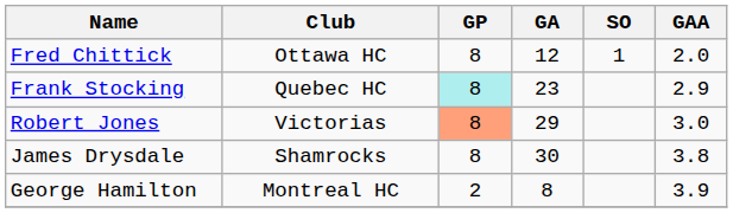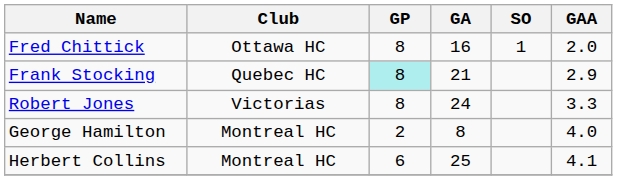 <table class="wikitable" style="text-align:center;">
 <tr>
 <th style="width:10em">Name</th>
 <th style="width:10em">Club</th>
 <th style="width:3em">GP</th>
 <th style="width:3em">GA</th>
 <th style="width:3em">SO</th>
 <th style="width:3em">GAA</th>
 </tr>
 <tr>
 <td align="left"><a href='#'>Fred Chittick</a></td>
 <td>Ottawa HC</td>
 <td>8</td>
-<td>12</td>
+<td>16</td>
 <td>1</td>
 <td>2.0</td>
 </tr>
 <tr>
 <td align="left"><a href='#'>Frank Stocking</a></td>
 <td>Quebec HC</td>
 <td style="background: paleturquoise;">8</td>
-<td center>23</td>
+<td center>21</td>
 <td></td>
 <td>2.9</td>
 </tr>
 <tr>
 <td align="left"><a href='#'>Robert Jones</a></td>
 <td>Victorias</td>
-<td style="background: lightsalmon;">8</td>
-<td>29</td>
+<td>8</td>
+<td>24</td>
 <td></td>
-<td>3.0</td>
-</tr>
-<tr>
-<td align="left">James Drysdale</td>
-<td>Shamrocks</td>
-<td>8</td>
-<td>30</td>
-<td></td>
-<td>3.8</td>
+<td>3.3</td>
 </tr>
 <tr>
 <td align="left">George Hamilton</td>
 <td>Montreal HC</td>
 <td>2</td>
 <td>8</td>
 <td></td>
-<td>3.9</td>
+<td>4.0</td>
+</tr>
+<tr>
+<td align="left">Herbert Collins</td>
+<td>Montreal HC</td>
+<td>6</td>
+<td>25</td>
+<td></td>
+<td>4.1</td>
 </tr>
 <tr>
 </tr>
 </table>
